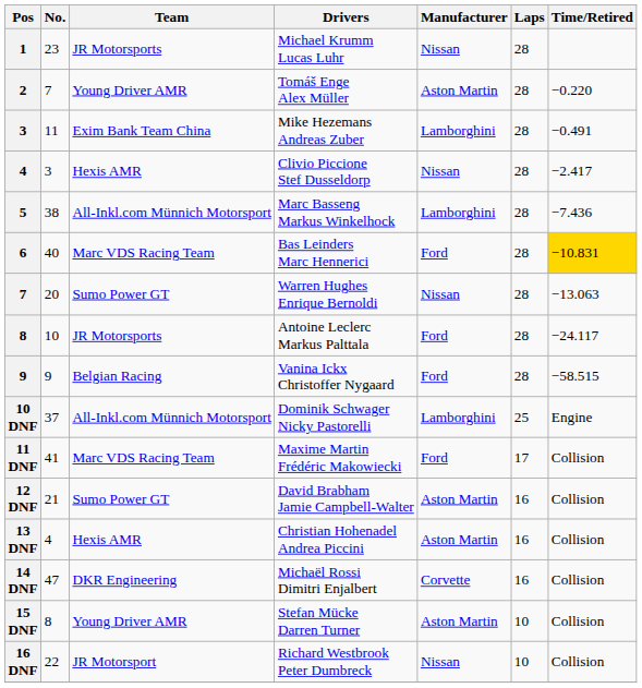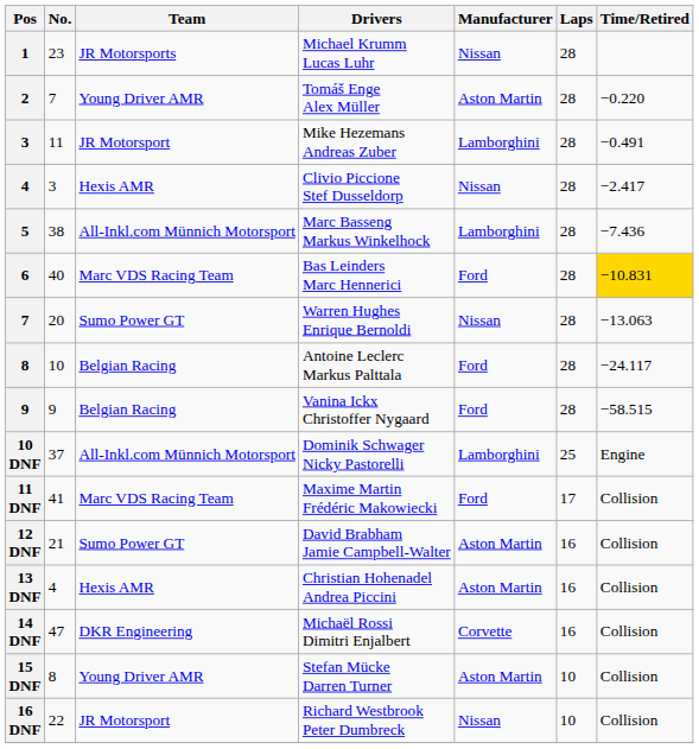 <table class="wikitable" style="font-size: 95%;">
 <tr>
 <th>Pos</th>
 <th>No.</th>
 <th>Team</th>
 <th>Drivers</th>
 <th>Manufacturer</th>
 <th>Laps</th>
 <th>Time/Retired</th>
 </tr>
 <tr>
 <th>1</th>
 <td>23</td>
 <td> <a href='#'>JR Motorsports</a></td>
 <td> <a href='#'>Michael Krumm</a><br> <a href='#'>Lucas Luhr</a></td>
 <td><a href='#'>Nissan</a></td>
 <td>28</td>
 <td></td>
 </tr>
 <tr>
 <th>2</th>
 <td>7</td>
 <td> <a href='#'>Young Driver AMR</a></td>
 <td> <a href='#'>Tomáš Enge</a><br> <a href='#'>Alex Müller</a></td>
 <td><a href='#'>Aston Martin</a></td>
 <td>28</td>
 <td>−0.220</td>
 </tr>
 <tr>
 <th>3</th>
 <td>11</td>
-<td> <a href='#'>Exim Bank Team China</a></td>
+<td> <a href='#'>JR Motorsport</a></td>
 <td> Mike Hezemans<br> <a href='#'>Andreas Zuber</a></td>
 <td><a href='#'>Lamborghini</a></td>
 <td>28</td>
 <td>−0.491</td>
 </tr>
 <tr>
 <th>4</th>
 <td>3</td>
 <td> <a href='#'>Hexis AMR</a></td>
 <td> <a href='#'>Clivio Piccione</a><br> <a href='#'>Stef Dusseldorp</a></td>
 <td><a href='#'>Nissan</a></td>
 <td>28</td>
 <td>−2.417</td>
 </tr>
 <tr>
 <th>5</th>
 <td>38</td>
 <td> <a href='#'>All-Inkl.com Münnich Motorsport</a></td>
 <td> <a href='#'>Marc Basseng</a><br> <a href='#'>Markus Winkelhock</a></td>
 <td><a href='#'>Lamborghini</a></td>
 <td>28</td>
 <td>−7.436</td>
 </tr>
 <tr>
 <th>6</th>
 <td>40</td>
 <td> <a href='#'>Marc VDS Racing Team</a></td>
 <td> <a href='#'>Bas Leinders</a><br> <a href='#'>Marc Hennerici</a></td>
 <td><a href='#'>Ford</a></td>
 <td>28</td>
 <td style="background: gold;">−10.831</td>
 </tr>
 <tr>
 <th>7</th>
 <td>20</td>
 <td> <a href='#'>Sumo Power GT</a></td>
 <td> <a href='#'>Warren Hughes</a><br> <a href='#'>Enrique Bernoldi</a></td>
 <td><a href='#'>Nissan</a></td>
 <td>28</td>
 <td>−13.063</td>
 </tr>
 <tr>
 <th>8</th>
 <td>10</td>
-<td> <a href='#'>JR Motorsports</a></td>
+<td> <a href='#'>Belgian Racing</a></td>
 <td> Antoine Leclerc<br> Markus Palttala</td>
 <td><a href='#'>Ford</a></td>
 <td>28</td>
 <td>−24.117</td>
 </tr>
 <tr>
 <th>9</th>
 <td>9</td>
 <td> <a href='#'>Belgian Racing</a></td>
 <td> <a href='#'>Vanina Ickx</a><br> Christoffer Nygaard</td>
 <td><a href='#'>Ford</a></td>
 <td>28</td>
 <td>−58.515</td>
 </tr>
 <tr>
 <th>10<br>DNF</th>
 <td>37</td>
 <td> <a href='#'>All-Inkl.com Münnich Motorsport</a></td>
 <td> <a href='#'>Dominik Schwager</a><br> <a href='#'>Nicky Pastorelli</a></td>
 <td><a href='#'>Lamborghini</a></td>
 <td>25</td>
 <td>Engine</td>
 </tr>
 <tr>
 <th>11<br>DNF</th>
 <td>41</td>
 <td> <a href='#'>Marc VDS Racing Team</a></td>
 <td> <a href='#'>Maxime Martin</a><br> <a href='#'>Frédéric Makowiecki</a></td>
 <td><a href='#'>Ford</a></td>
 <td>17</td>
 <td>Collision</td>
 </tr>
 <tr>
 <th>12<br>DNF</th>
 <td>21</td>
 <td> <a href='#'>Sumo Power GT</a></td>
 <td> <a href='#'>David Brabham</a><br> <a href='#'>Jamie Campbell-Walter</a></td>
 <td><a href='#'>Aston Martin</a></td>
 <td>16</td>
 <td>Collision</td>
 </tr>
 <tr>
 <th>13<br>DNF</th>
 <td>4</td>
 <td> <a href='#'>Hexis AMR</a></td>
 <td> <a href='#'>Christian Hohenadel</a><br> <a href='#'>Andrea Piccini</a></td>
 <td><a href='#'>Aston Martin</a></td>
 <td>16</td>
 <td>Collision</td>
 </tr>
 <tr>
 <th>14<br>DNF</th>
 <td>47</td>
 <td> <a href='#'>DKR Engineering</a></td>
 <td> <a href='#'>Michaël Rossi</a><br> Dimitri Enjalbert</td>
 <td><a href='#'>Corvette</a></td>
 <td>16</td>
 <td>Collision</td>
 </tr>
 <tr>
 <th>15<br>DNF</th>
 <td>8</td>
 <td> <a href='#'>Young Driver AMR</a></td>
 <td> <a href='#'>Stefan Mücke</a><br> <a href='#'>Darren Turner</a></td>
 <td><a href='#'>Aston Martin</a></td>
 <td>10</td>
 <td>Collision</td>
 </tr>
 <tr>
 <th>16<br>DNF</th>
 <td>22</td>
 <td> <a href='#'>JR Motorsport</a></td>
 <td> <a href='#'>Richard Westbrook</a><br> <a href='#'>Peter Dumbreck</a></td>
 <td><a href='#'>Nissan</a></td>
 <td>10</td>
 <td>Collision</td>
 </tr>
 <tr>
 </tr>
 </table>
